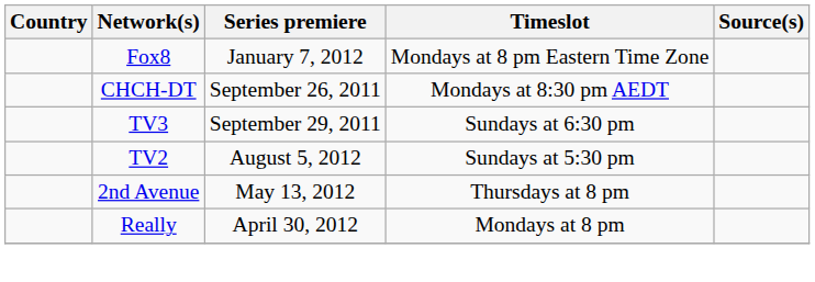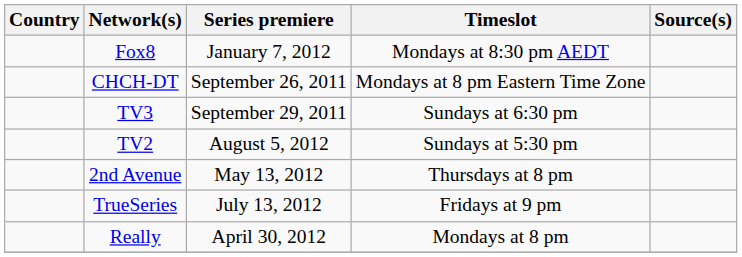 <table class="sortable wikitable plainrowheaders" style="text-align: center;">
 <tr>
 <th scope="col">Country</th>
 <th scope="col">Network(s)</th>
 <th scope="col">Series premiere</th>
 <th scope="col">Timeslot</th>
 <th scope="col">Source(s)</th>
 </tr>
 <tr>
 <td scope="row" align="left"></td>
 <td><a href='#'>Fox8</a></td>
 <td>January 7, 2012</td>
-<td>Mondays at 8 pm Eastern Time Zone</td>
+<td>Mondays at 8:30 pm <a href='#'>AEDT</a></td>
 <td></td>
 </tr>
 <tr>
 <td scope="row" align="left"></td>
 <td><a href='#'>CHCH-DT</a></td>
 <td>September 26, 2011</td>
-<td>Mondays at 8:30 pm <a href='#'>AEDT</a></td>
+<td>Mondays at 8 pm Eastern Time Zone</td>
 <td></td>
 </tr>
 <tr>
 <td scope="row" align="left"></td>
 <td><a href='#'>TV3</a></td>
 <td>September 29, 2011</td>
 <td>Sundays at 6:30 pm</td>
 <td></td>
 </tr>
 <tr>
 <td scope="row" align="left"></td>
 <td><a href='#'>TV2</a></td>
 <td>August 5, 2012</td>
 <td>Sundays at 5:30 pm</td>
 <td></td>
 </tr>
 <tr>
 <td scope="row" align="left"></td>
 <td><a href='#'>2nd Avenue</a></td>
 <td>May 13, 2012</td>
 <td>Thursdays at 8 pm</td>
 <td></td>
 </tr>
 <tr>
 <td scope="row" align="left"></td>
+<td><a href='#'>TrueSeries</a></td>
+<td>July 13, 2012</td>
+<td>Fridays at 9 pm</td>
+<td></td>
+</tr>
+<tr>
+<td scope="row" align="left"></td>
 <td><a href='#'>Really</a></td>
 <td>April 30, 2012</td>
 <td>Mondays at 8 pm</td>
 <td></td>
 </tr>
 <tr>
 </tr>
 </table>
